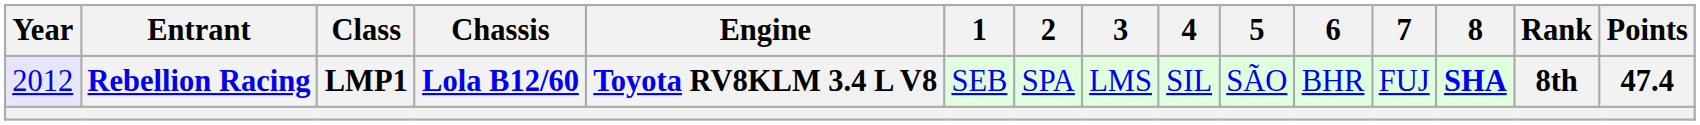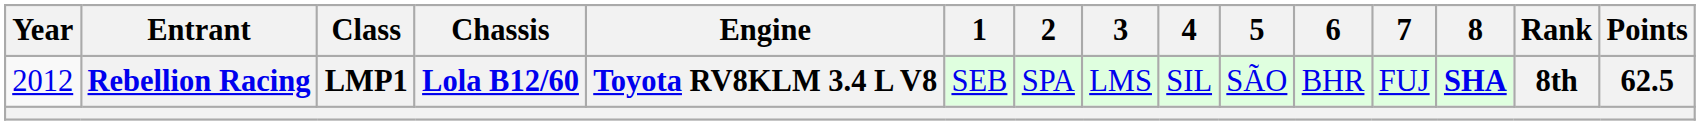 <table class="wikitable" style="text-align:center; font-size:90%">
 <tr>
 <th>Year</th>
 <th>Entrant</th>
 <th>Class</th>
 <th>Chassis</th>
 <th>Engine</th>
 <th>1</th>
 <th>2</th>
 <th>3</th>
 <th>4</th>
 <th>5</th>
 <th>6</th>
 <th>7</th>
 <th>8</th>
 <th>Rank</th>
 <th>Points</th>
 </tr>
 <tr>
-<td style="background: lavender;"><a href='#'>2012</a></td>
+<td><a href='#'>2012</a></td>
 <th><a href='#'>Rebellion Racing</a></th>
 <th>LMP1</th>
 <th><a href='#'>Lola B12/60</a></th>
 <th><a href='#'>Toyota</a> RV8KLM 3.4 L V8</th>
 <td style="background:#DFFFDF;"><a href='#'>SEB</a><br></td>
 <td style="background:#DFFFDF;"><a href='#'>SPA</a><br></td>
 <td style="background:#DFFFDF;"><a href='#'>LMS</a><br></td>
 <td style="background:#DFFFDF;"><a href='#'>SIL</a><br></td>
 <td style="background:#DFFFDF;"><a href='#'>SÃO</a><br></td>
 <td style="background:#DFFFDF;"><a href='#'>BHR</a><br></td>
 <td style="background:#DFFFDF;"><a href='#'>FUJ</a><br></td>
 <td style="background:#DFFFDF;"><strong><a href='#'>SHA</a><br></strong></td>
 <th>8th</th>
-<th>47.4</th>
+<th>62.5</th>
 </tr>
 <tr>
 <th colspan="15"></th>
 </tr>
 </table>
